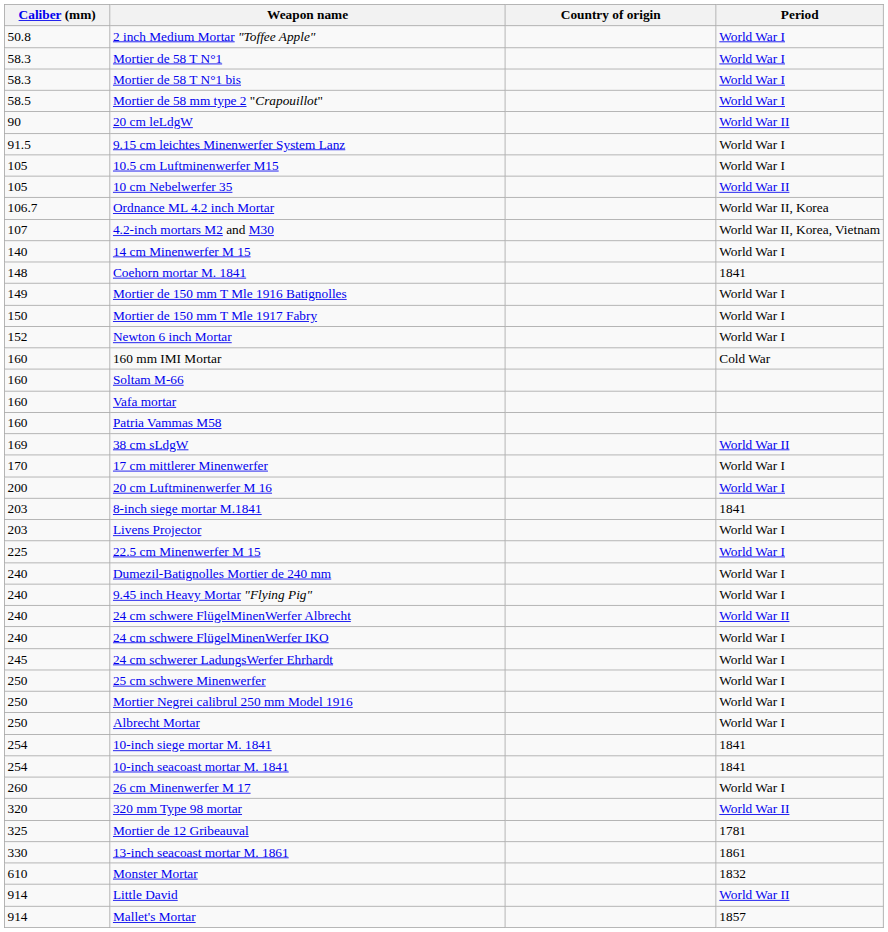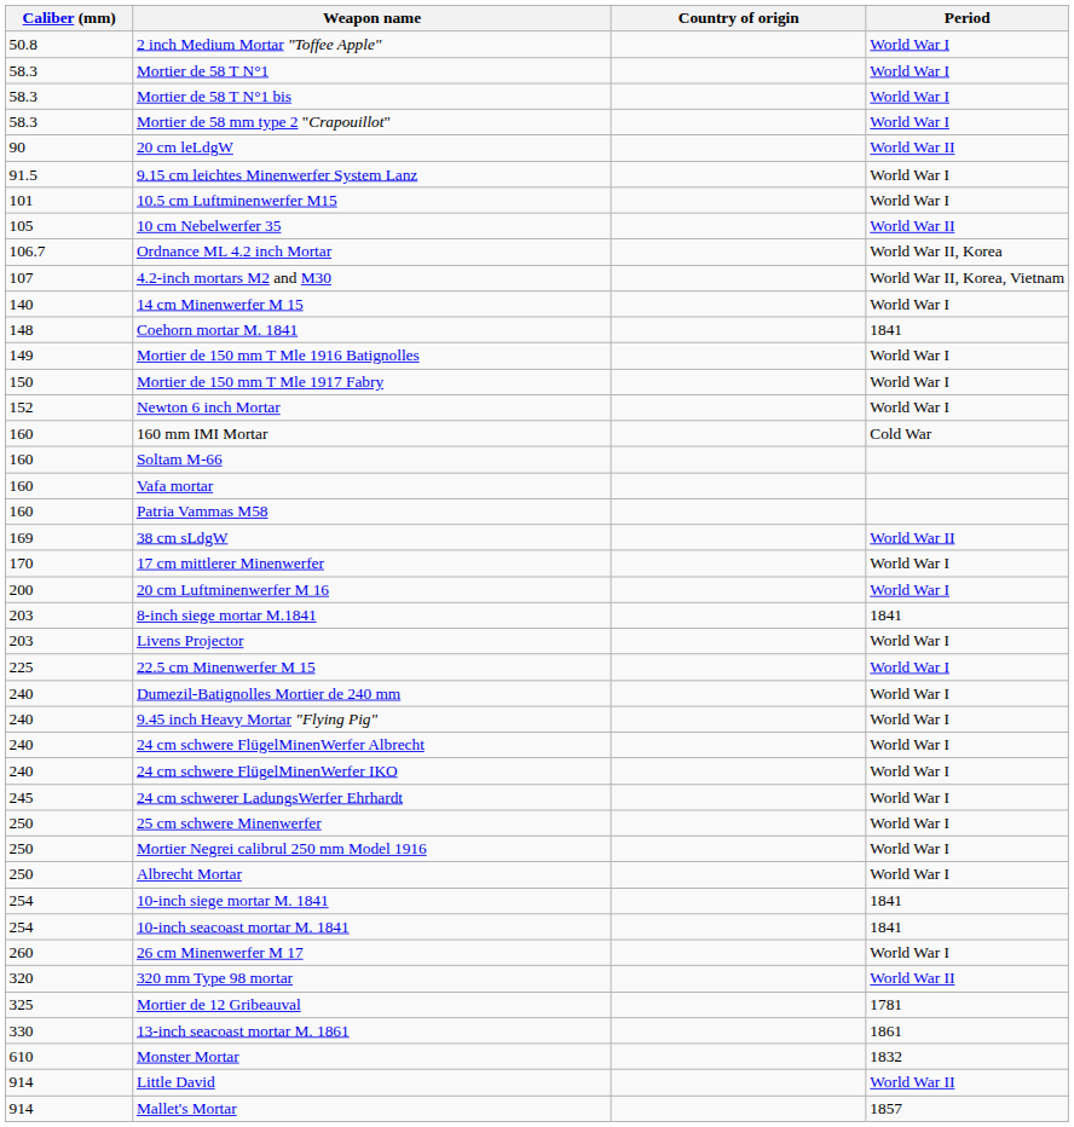 <table class="wikitable sortable" style="font-size:98%;">
 <tr>
 <th width=12%><a href='#'>Caliber</a> (mm)</th>
 <th width=45%>Weapon name</th>
 <th width=24%>Country of origin</th>
 <th width=19%>Period</th>
 </tr>
 <tr>
 <td>50.8</td>
 <td><a href='#'>2 inch Medium Mortar</a> <em>"Toffee Apple"</em></td>
 <td></td>
 <td><a href='#'>World War I</a></td>
 </tr>
 <tr>
 <td>58.3</td>
 <td><a href='#'>Mortier de 58 T N°1</a></td>
 <td></td>
 <td><a href='#'>World War I</a></td>
 </tr>
 <tr>
 <td>58.3</td>
 <td><a href='#'>Mortier de 58 T N°1 bis</a></td>
 <td></td>
 <td><a href='#'>World War I</a></td>
 </tr>
 <tr>
-<td>58.5</td>
+<td>58.3</td>
 <td><a href='#'>Mortier de 58&nbsp;mm type 2</a> "<em>Crapouillot</em>"</td>
 <td></td>
 <td><a href='#'>World War I</a></td>
 </tr>
 <tr>
 <td>90</td>
 <td><a href='#'>20 cm leLdgW</a></td>
 <td></td>
 <td><a href='#'>World War II</a></td>
 </tr>
 <tr>
 <td>91.5</td>
 <td><a href='#'>9.15 cm leichtes Minenwerfer System Lanz</a></td>
 <td></td>
 <td>World War I</td>
 </tr>
 <tr>
-<td>105</td>
+<td>101</td>
 <td><a href='#'>10.5 cm Luftminenwerfer M15</a></td>
 <td></td>
 <td>World War I</td>
 </tr>
 <tr>
 <td>105</td>
 <td><a href='#'>10 cm Nebelwerfer 35</a></td>
 <td></td>
 <td><a href='#'>World War II</a></td>
 </tr>
 <tr>
 <td>106.7</td>
 <td><a href='#'>Ordnance ML 4.2 inch Mortar</a></td>
 <td></td>
 <td>World War II, Korea</td>
 </tr>
 <tr>
 <td>107</td>
 <td><a href='#'>4.2-inch mortars M2</a> and <a href='#'>M30</a></td>
 <td></td>
 <td>World War II, Korea, Vietnam</td>
 </tr>
 <tr>
 <td>140</td>
 <td><a href='#'>14 cm Minenwerfer M 15</a></td>
 <td></td>
 <td>World War I</td>
 </tr>
 <tr>
 <td>148</td>
 <td><a href='#'>Coehorn mortar M. 1841</a></td>
 <td></td>
 <td>1841</td>
 </tr>
 <tr>
 <td>149</td>
 <td><a href='#'>Mortier de 150 mm T Mle 1916 Batignolles</a></td>
 <td></td>
 <td>World War I</td>
 </tr>
 <tr>
 <td>150</td>
 <td><a href='#'>Mortier de 150 mm T Mle 1917 Fabry</a></td>
 <td></td>
 <td>World War I</td>
 </tr>
 <tr>
 <td>152</td>
 <td><a href='#'>Newton 6 inch Mortar</a></td>
 <td></td>
 <td>World War I</td>
 </tr>
 <tr>
 <td>160</td>
 <td>160 mm IMI Mortar</td>
 <td></td>
 <td>Cold War</td>
 </tr>
 <tr>
 <td>160</td>
 <td><a href='#'>Soltam M-66</a></td>
 <td></td>
 <td></td>
 </tr>
 <tr>
 <td>160</td>
 <td><a href='#'>Vafa mortar</a></td>
 <td></td>
 <td></td>
 </tr>
 <tr>
 <td>160</td>
 <td><a href='#'>Patria Vammas M58</a></td>
 <td></td>
 <td></td>
 </tr>
 <tr>
 <td>169</td>
 <td><a href='#'>38 cm sLdgW</a></td>
 <td></td>
 <td><a href='#'>World War II</a></td>
 </tr>
 <tr>
 <td>170</td>
 <td><a href='#'>17 cm mittlerer Minenwerfer</a></td>
 <td></td>
 <td>World War I</td>
 </tr>
 <tr>
 <td>200</td>
 <td><a href='#'>20 cm Luftminenwerfer M 16</a></td>
 <td></td>
 <td><a href='#'>World War I</a></td>
 </tr>
 <tr>
 <td>203</td>
 <td><a href='#'>8-inch siege mortar M.1841</a></td>
 <td></td>
 <td>1841</td>
 </tr>
 <tr>
 <td>203</td>
 <td><a href='#'>Livens Projector</a></td>
 <td></td>
 <td>World War I</td>
 </tr>
 <tr>
 <td>225</td>
 <td><a href='#'>22.5 cm Minenwerfer M 15</a></td>
 <td></td>
 <td><a href='#'>World War I</a></td>
 </tr>
 <tr>
 <td>240</td>
 <td><a href='#'>Dumezil-Batignolles Mortier de 240 mm</a></td>
 <td></td>
 <td>World War I</td>
 </tr>
 <tr>
 <td>240</td>
 <td><a href='#'>9.45 inch Heavy Mortar</a> <em>"Flying Pig"</em></td>
 <td></td>
 <td>World War I</td>
 </tr>
 <tr>
 <td>240</td>
 <td><a href='#'>24 cm schwere FlügelMinenWerfer Albrecht</a></td>
 <td></td>
-<td><a href='#'>World War II</a></td>
+<td>World War I</td>
 </tr>
 <tr>
 <td>240</td>
 <td><a href='#'>24 cm schwere FlügelMinenWerfer IKO</a></td>
 <td></td>
 <td>World War I</td>
 </tr>
 <tr>
 <td>245</td>
 <td><a href='#'>24 cm schwerer LadungsWerfer Ehrhardt</a></td>
 <td></td>
 <td>World War I</td>
 </tr>
 <tr>
 <td>250</td>
 <td><a href='#'>25 cm schwere Minenwerfer</a></td>
 <td></td>
 <td>World War I</td>
 </tr>
 <tr>
 <td>250</td>
 <td><a href='#'>Mortier Negrei calibrul 250 mm Model 1916</a></td>
 <td></td>
 <td>World War I</td>
 </tr>
 <tr>
 <td>250</td>
 <td><a href='#'>Albrecht Mortar</a></td>
 <td></td>
 <td>World War I</td>
 </tr>
 <tr>
 <td>254</td>
 <td><a href='#'>10-inch siege mortar M. 1841</a></td>
 <td></td>
 <td>1841</td>
 </tr>
 <tr>
 <td>254</td>
 <td><a href='#'>10-inch seacoast mortar M. 1841</a></td>
 <td></td>
 <td>1841</td>
 </tr>
 <tr>
 <td>260</td>
 <td><a href='#'>26 cm Minenwerfer M 17</a></td>
 <td></td>
 <td>World War I</td>
 </tr>
 <tr>
 <td>320</td>
 <td><a href='#'>320 mm Type 98 mortar</a></td>
 <td></td>
 <td><a href='#'>World War II</a></td>
 </tr>
 <tr>
 <td>325</td>
 <td><a href='#'>Mortier de 12 Gribeauval</a></td>
 <td></td>
 <td>1781</td>
 </tr>
 <tr>
 <td>330</td>
 <td><a href='#'>13-inch seacoast mortar M. 1861</a></td>
 <td></td>
 <td>1861</td>
 </tr>
 <tr>
 <td>610</td>
 <td><a href='#'>Monster Mortar</a></td>
 <td></td>
 <td>1832</td>
 </tr>
 <tr>
 <td>914</td>
 <td><a href='#'>Little David</a></td>
 <td></td>
 <td><a href='#'>World War II</a></td>
 </tr>
 <tr>
 <td>914</td>
 <td><a href='#'>Mallet's Mortar</a></td>
 <td></td>
 <td>1857</td>
 </tr>
 </table>
